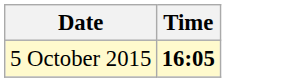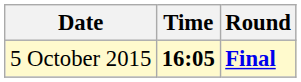 <table class="wikitable">
 <tr>
 <th>Date</th>
 <th>Time</th>
+<th>Round</th>
 </tr>
 <tr style=background:lemonchiffon>
 <td>5 October 2015</td>
 <td><strong>16:05</strong></td>
+<td><strong><a href='#'>Final</a></strong></td>
 </tr>
 </table>
